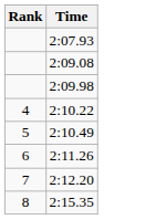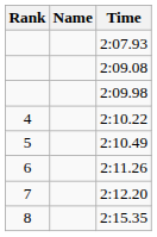 <table class="wikitable">
 <tr>
 <th>Rank</th>
+<th>Name</th>
 <th>Time</th>
 </tr>
 <tr>
 <td align="center"></td>
+<td></td>
 <td align="center">2:07.93</td>
 </tr>
 <tr>
 <td align="center"></td>
+<td></td>
 <td align="center">2:09.08</td>
 </tr>
 <tr>
 <td align="center"></td>
+<td></td>
 <td align="center">2:09.98</td>
 </tr>
 <tr>
 <td align="center">4</td>
+<td></td>
 <td align="center">2:10.22</td>
 </tr>
 <tr>
 <td align="center">5</td>
+<td></td>
 <td align="center">2:10.49</td>
 </tr>
 <tr>
 <td align="center">6</td>
+<td></td>
 <td align="center">2:11.26</td>
 </tr>
 <tr>
 <td align="center">7</td>
+<td></td>
 <td align="center">2:12.20</td>
 </tr>
 <tr>
 <td align="center">8</td>
+<td></td>
 <td align="center">2:15.35</td>
 </tr>
 </table>
